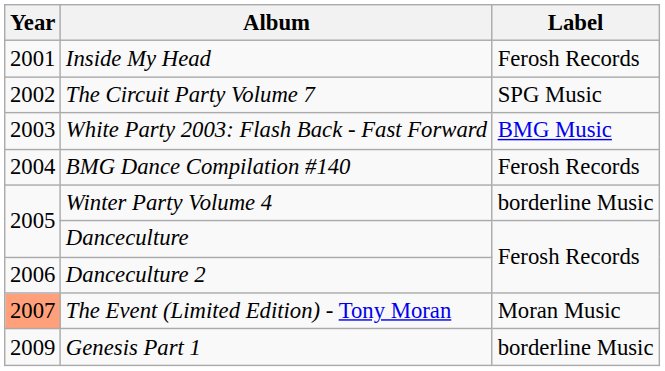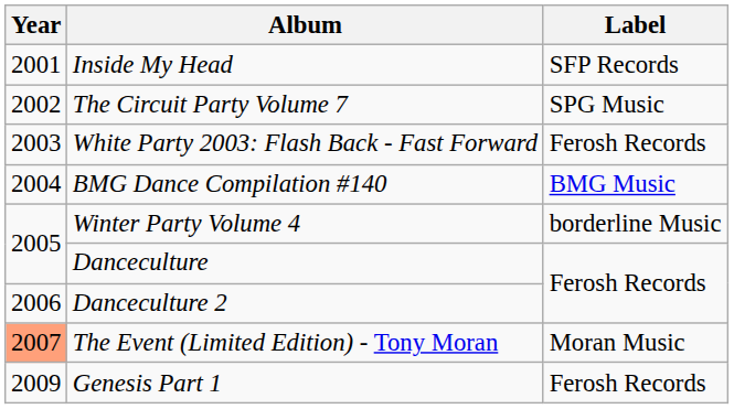 <table class="wikitable">
 <tr>
 <th>Year</th>
 <th>Album</th>
 <th>Label</th>
 </tr>
 <tr>
 <td>2001</td>
 <td><em>Inside My Head</em></td>
-<td>Ferosh Records</td>
+<td>SFP Records</td>
 </tr>
 <tr>
 <td>2002</td>
 <td><em>The Circuit Party Volume 7</em></td>
 <td>SPG Music</td>
 </tr>
 <tr>
 <td>2003</td>
 <td><em>White Party 2003: Flash Back - Fast Forward</em></td>
-<td><a href='#'>BMG Music</a></td>
+<td>Ferosh Records</td>
 </tr>
 <tr>
 <td>2004</td>
 <td><em>BMG Dance Compilation #140</em></td>
-<td>Ferosh Records</td>
+<td><a href='#'>BMG Music</a></td>
 </tr>
 <tr>
 <td rowspan="2">2005</td>
 <td><em>Winter Party Volume 4</em></td>
 <td>borderline Music</td>
 </tr>
 <tr>
 <td><em>Danceculture</em></td>
 <td rowspan="2">Ferosh Records</td>
 </tr>
 <tr>
 <td>2006</td>
 <td><em>Danceculture 2</em></td>
 </tr>
 <tr>
 <td style="background: lightsalmon;">2007</td>
 <td><em>The Event (Limited Edition)</em> - <a href='#'>Tony Moran</a></td>
 <td>Moran Music</td>
 </tr>
 <tr>
 <td>2009</td>
 <td><em>Genesis Part 1</em></td>
-<td>borderline Music</td>
+<td>Ferosh Records</td>
 </tr>
 </table>
